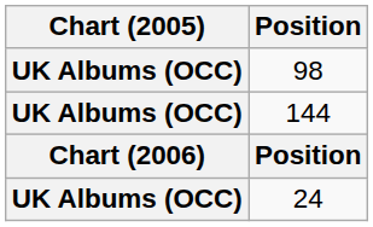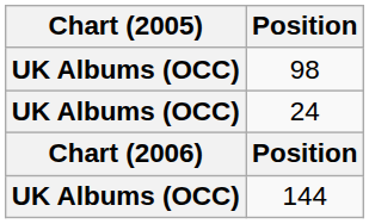 <table class="wikitable plainrowheaders" style="text-align:center;">
 <tr>
 <th scope="col">Chart (2005)</th>
 <th scope="col">Position</th>
 </tr>
 <tr>
 <th scope="row">UK Albums (OCC)</th>
 <td>98</td>
 </tr>
 <tr>
 <th scope="row">UK Albums (OCC)</th>
-<td>144</td>
+<td>24</td>
 </tr>
 <tr>
 <th scope="col">Chart (2006)</th>
 <th scope="col">Position</th>
 </tr>
 <tr>
 <th scope="row">UK Albums (OCC)</th>
-<td>24</td>
+<td>144</td>
 </tr>
 </table>
